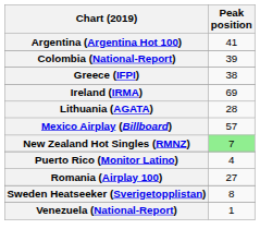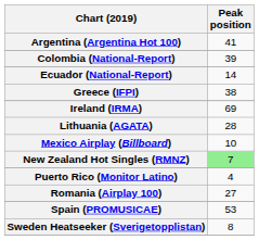 <table class="wikitable sortable plainrowheaders" style="text-align:center">
 <tr>
 <th scope="col">Chart (2019)</th>
 <th scope="col">Peak<br>position</th>
 </tr>
 <tr>
 <th scope="row">Argentina (<a href='#'>Argentina Hot 100</a>)</th>
 <td>41</td>
 </tr>
 <tr>
 </tr>
 <tr>
 <th scope="row">Colombia (<a href='#'>National-Report</a>)</th>
 <td>39</td>
 </tr>
 <tr>
 </tr>
 <tr>
+<th scope="row">Ecuador (<a href='#'>National-Report</a>)</th>
+<td>14</td>
+</tr>
+<tr>
 <th scope="row">Greece (<a href='#'>IFPI</a>)</th>
 <td>38</td>
 </tr>
 <tr>
 </tr>
 <tr>
 <th scope="row">Ireland (<a href='#'>IRMA</a>)</th>
 <td>69</td>
 </tr>
 <tr>
 <th scope="row">Lithuania (<a href='#'>AGATA</a>)</th>
 <td>28</td>
 </tr>
 <tr>
 <th scope="row"><a href='#'>Mexico Airplay</a> (<em><a href='#'>Billboard</a></em>)</th>
-<td>57</td>
+<td>10</td>
 </tr>
 <tr>
 <th scope="row">New Zealand Hot Singles (<a href='#'>RMNZ</a>)</th>
 <td style="background: lightgreen;">7</td>
 </tr>
 <tr>
 </tr>
 <tr>
 <th scope="row">Puerto Rico (<a href='#'>Monitor Latino</a>)</th>
 <td>4</td>
 </tr>
 <tr>
 <th scope="row">Romania (<a href='#'>Airplay 100</a>)</th>
 <td>27</td>
 </tr>
 <tr>
 </tr>
 <tr>
+<th scope="row">Spain (<a href='#'>PROMUSICAE</a>)</th>
+<td>53</td>
+</tr>
+<tr>
 <th scope="row">Sweden Heatseeker (<a href='#'>Sverigetopplistan</a>)</th>
 <td>8</td>
 </tr>
 <tr>
 </tr>
 <tr>
 </tr>
-<tr>
-<th scope="row">Venezuela (<a href='#'>National-Report</a>)</th>
-<td>1</td>
-</tr>
 </table>
